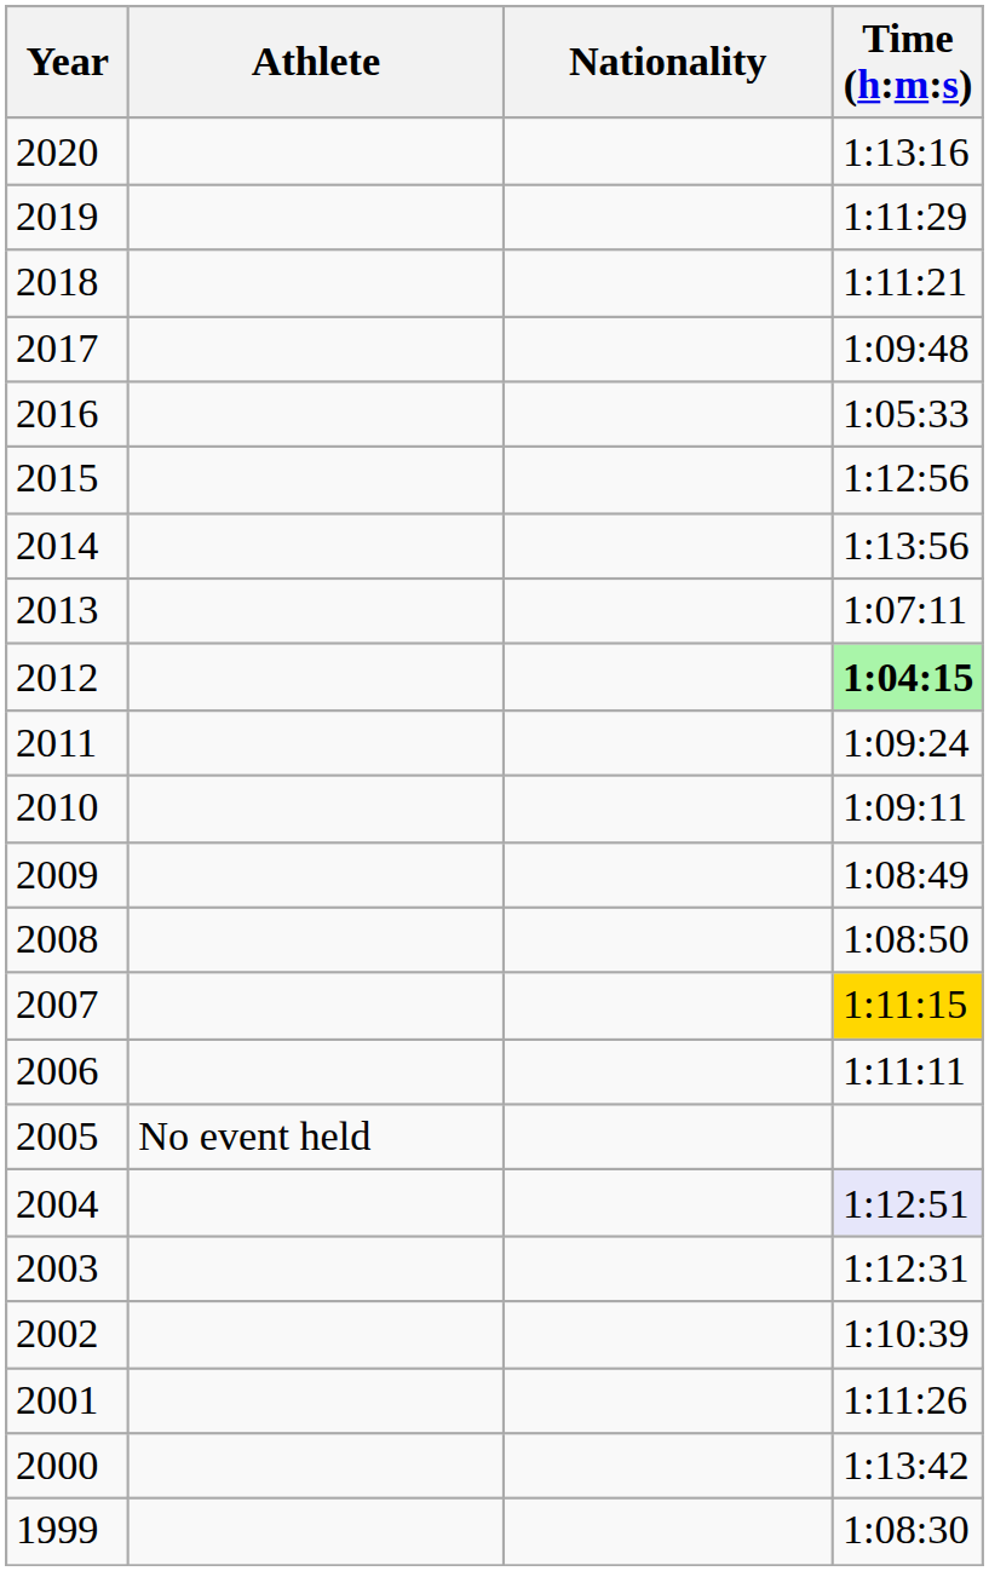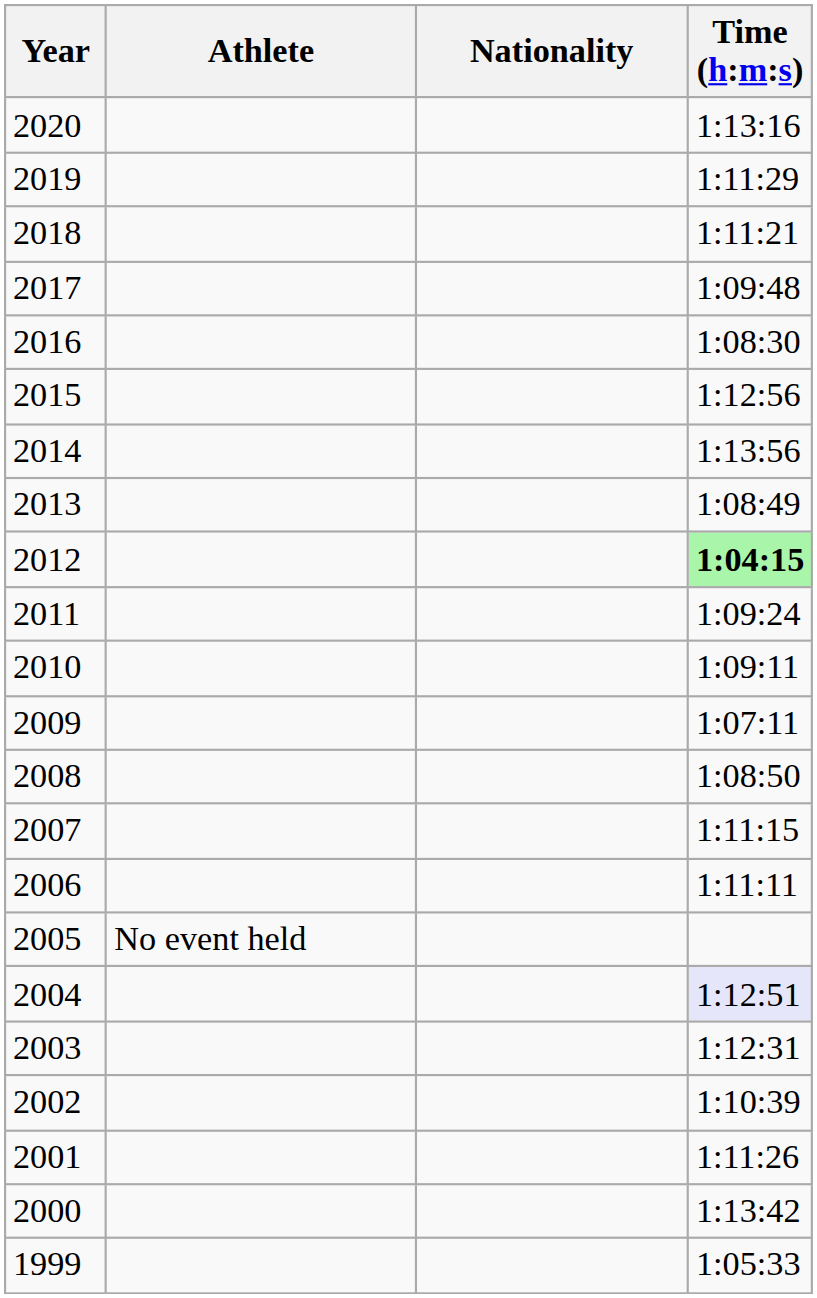 <table class="wikitable sortable">
 <tr>
 <th width="40">Year</th>
 <th width="137">Athlete</th>
 <th width="120">Nationality</th>
 <th width="50">Time<br>(<a href='#'>h</a>:<a href='#'>m</a>:<a href='#'>s</a>)</th>
 </tr>
 <tr>
 <td>2020</td>
 <td></td>
 <td></td>
 <td>1:13:16</td>
 </tr>
 <tr>
 <td>2019</td>
 <td></td>
 <td></td>
 <td>1:11:29</td>
 </tr>
 <tr>
 <td>2018</td>
 <td></td>
 <td></td>
 <td>1:11:21</td>
 </tr>
 <tr>
 <td>2017</td>
 <td></td>
 <td></td>
 <td>1:09:48</td>
 </tr>
 <tr>
 <td>2016</td>
 <td></td>
 <td></td>
-<td>1:05:33</td>
+<td>1:08:30</td>
 </tr>
 <tr>
 <td>2015</td>
 <td></td>
 <td></td>
 <td>1:12:56</td>
 </tr>
 <tr>
 <td>2014</td>
 <td></td>
 <td></td>
 <td>1:13:56</td>
 </tr>
 <tr>
 <td>2013</td>
 <td></td>
 <td></td>
-<td>1:07:11</td>
+<td>1:08:49</td>
 </tr>
 <tr>
 <td>2012</td>
 <td></td>
 <td></td>
 <td bgcolor=#A9F5A9><strong>1:04:15</strong></td>
 </tr>
 <tr>
 <td>2011</td>
 <td></td>
 <td></td>
 <td>1:09:24</td>
 </tr>
 <tr>
 <td>2010</td>
 <td></td>
 <td></td>
 <td>1:09:11</td>
 </tr>
 <tr>
 <td>2009</td>
 <td></td>
 <td></td>
-<td>1:08:49</td>
+<td>1:07:11</td>
 </tr>
 <tr>
 <td>2008</td>
 <td></td>
 <td></td>
 <td>1:08:50</td>
 </tr>
 <tr>
 <td>2007</td>
 <td></td>
 <td></td>
-<td style="background: gold;">1:11:15</td>
+<td>1:11:15</td>
 </tr>
 <tr>
 <td>2006</td>
 <td></td>
 <td></td>
 <td>1:11:11</td>
 </tr>
 <tr>
 <td>2005</td>
 <td>No event held</td>
 <td></td>
 <td></td>
 </tr>
 <tr>
 <td>2004</td>
 <td></td>
 <td></td>
 <td style="background: lavender;">1:12:51</td>
 </tr>
 <tr>
 <td>2003</td>
 <td></td>
 <td></td>
 <td>1:12:31</td>
 </tr>
 <tr>
 <td>2002</td>
 <td></td>
 <td></td>
 <td>1:10:39</td>
 </tr>
 <tr>
 <td>2001</td>
 <td></td>
 <td></td>
 <td>1:11:26</td>
 </tr>
 <tr>
 <td>2000</td>
 <td></td>
 <td></td>
 <td>1:13:42</td>
 </tr>
 <tr>
 <td>1999</td>
 <td></td>
 <td></td>
-<td>1:08:30</td>
+<td>1:05:33</td>
 </tr>
 </table>
